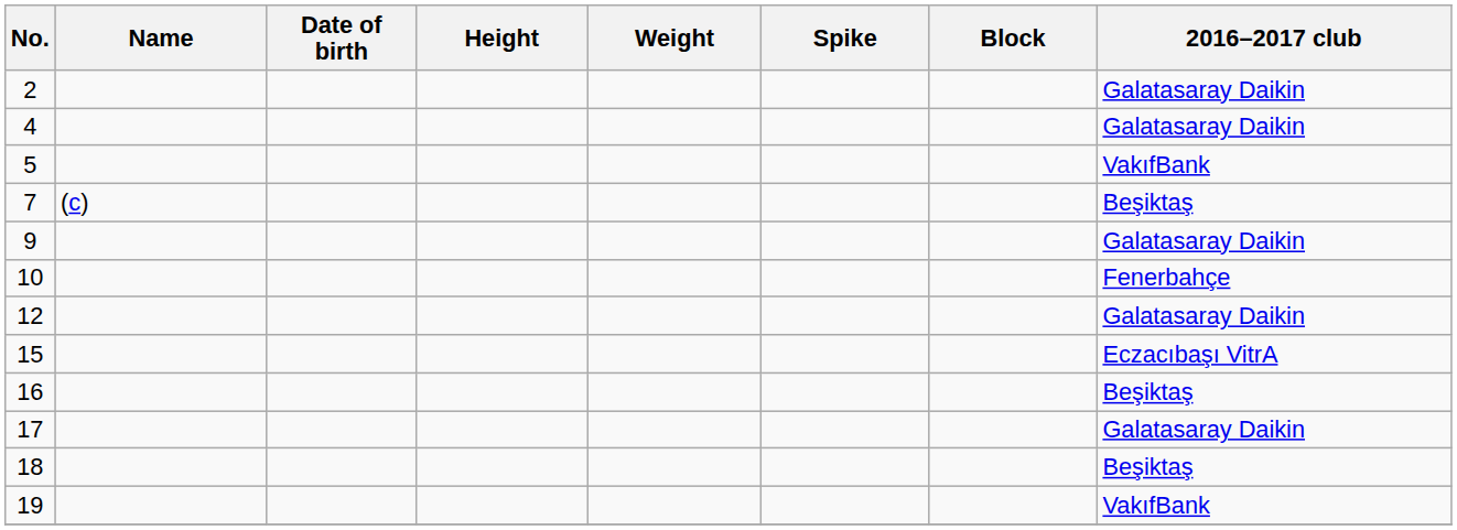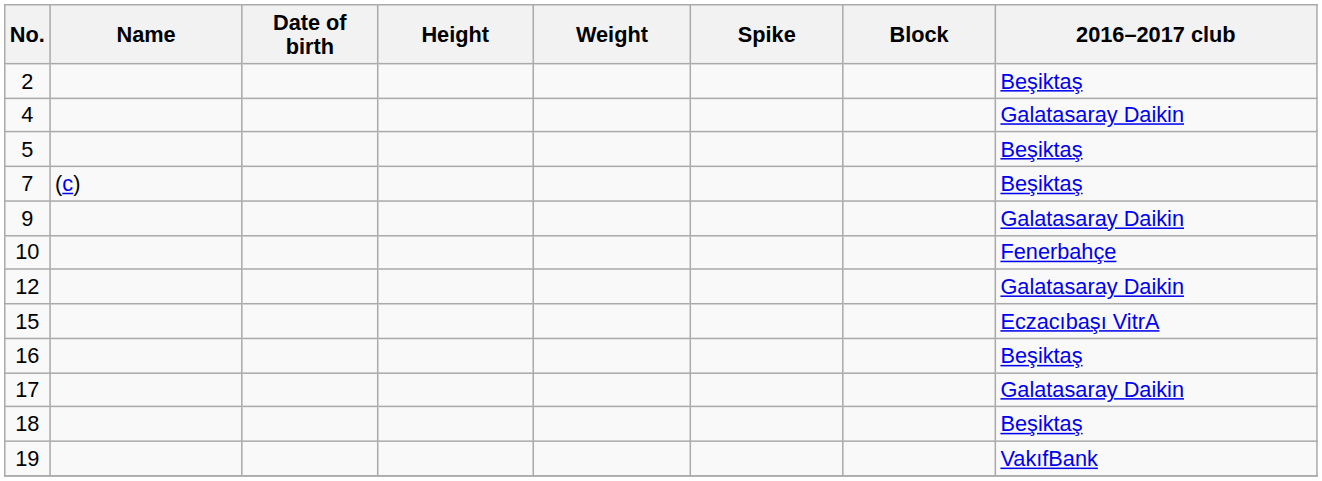 <table class="wikitable sortable" style="font-size:90%; text-align:center;">
 <tr>
 <th>No.</th>
 <th style="width:12em">Name</th>
 <th style="width:8em">Date of birth</th>
 <th style="width:9em">Height</th>
 <th style="width:9em">Weight</th>
 <th style="width:9em">Spike</th>
 <th style="width:9em">Block</th>
 <th style="width:20em">2016–2017 club</th>
 </tr>
 <tr>
 <td>2</td>
 <td align=left></td>
 <td align=right></td>
 <td></td>
 <td></td>
 <td></td>
 <td></td>
-<td align=left> <a href='#'>Galatasaray Daikin</a></td>
+<td align=left> <a href='#'>Beşiktaş</a></td>
 </tr>
 <tr>
 <td>4</td>
 <td align=left></td>
 <td align=right></td>
 <td></td>
 <td></td>
 <td></td>
 <td></td>
 <td align=left> <a href='#'>Galatasaray Daikin</a></td>
 </tr>
 <tr>
 <td>5</td>
 <td align=left></td>
 <td align=right></td>
 <td></td>
 <td></td>
 <td></td>
 <td></td>
-<td align=left> <a href='#'>VakıfBank</a></td>
+<td align=left> <a href='#'>Beşiktaş</a></td>
 </tr>
 <tr>
 <td>7</td>
 <td align=left> (<a href='#'>c</a>)</td>
 <td align=right></td>
 <td></td>
 <td></td>
 <td></td>
 <td></td>
 <td align=left> <a href='#'>Beşiktaş</a></td>
 </tr>
 <tr>
 <td>9</td>
 <td align=left></td>
 <td align=right></td>
 <td></td>
 <td></td>
 <td></td>
 <td></td>
 <td align=left> <a href='#'>Galatasaray Daikin</a></td>
 </tr>
 <tr>
 <td>10</td>
 <td align=left></td>
 <td align=right></td>
 <td></td>
 <td></td>
 <td></td>
 <td></td>
 <td align=left> <a href='#'>Fenerbahçe</a></td>
 </tr>
 <tr>
 <td>12</td>
 <td align=left></td>
 <td align=right></td>
 <td></td>
 <td></td>
 <td></td>
 <td></td>
 <td align=left> <a href='#'>Galatasaray Daikin</a></td>
 </tr>
 <tr>
 <td>15</td>
 <td align=left></td>
 <td align=right></td>
 <td></td>
 <td></td>
 <td></td>
 <td></td>
 <td align=left> <a href='#'>Eczacıbaşı VitrA</a></td>
 </tr>
 <tr>
 <td>16</td>
 <td align=left></td>
 <td align=right></td>
 <td></td>
 <td></td>
 <td></td>
 <td></td>
 <td align=left> <a href='#'>Beşiktaş</a></td>
 </tr>
 <tr>
 <td>17</td>
 <td align=left></td>
 <td align=right></td>
 <td></td>
 <td></td>
 <td></td>
 <td></td>
 <td align=left> <a href='#'>Galatasaray Daikin</a></td>
 </tr>
 <tr>
 <td>18</td>
 <td align=left></td>
 <td align=right></td>
 <td></td>
 <td></td>
 <td></td>
 <td></td>
 <td align=left> <a href='#'>Beşiktaş</a></td>
 </tr>
 <tr>
 <td>19</td>
 <td align=left></td>
 <td align=right></td>
 <td></td>
 <td></td>
 <td></td>
 <td></td>
 <td align=left> <a href='#'>VakıfBank</a></td>
 </tr>
 <tr>
 </tr>
 </table>
